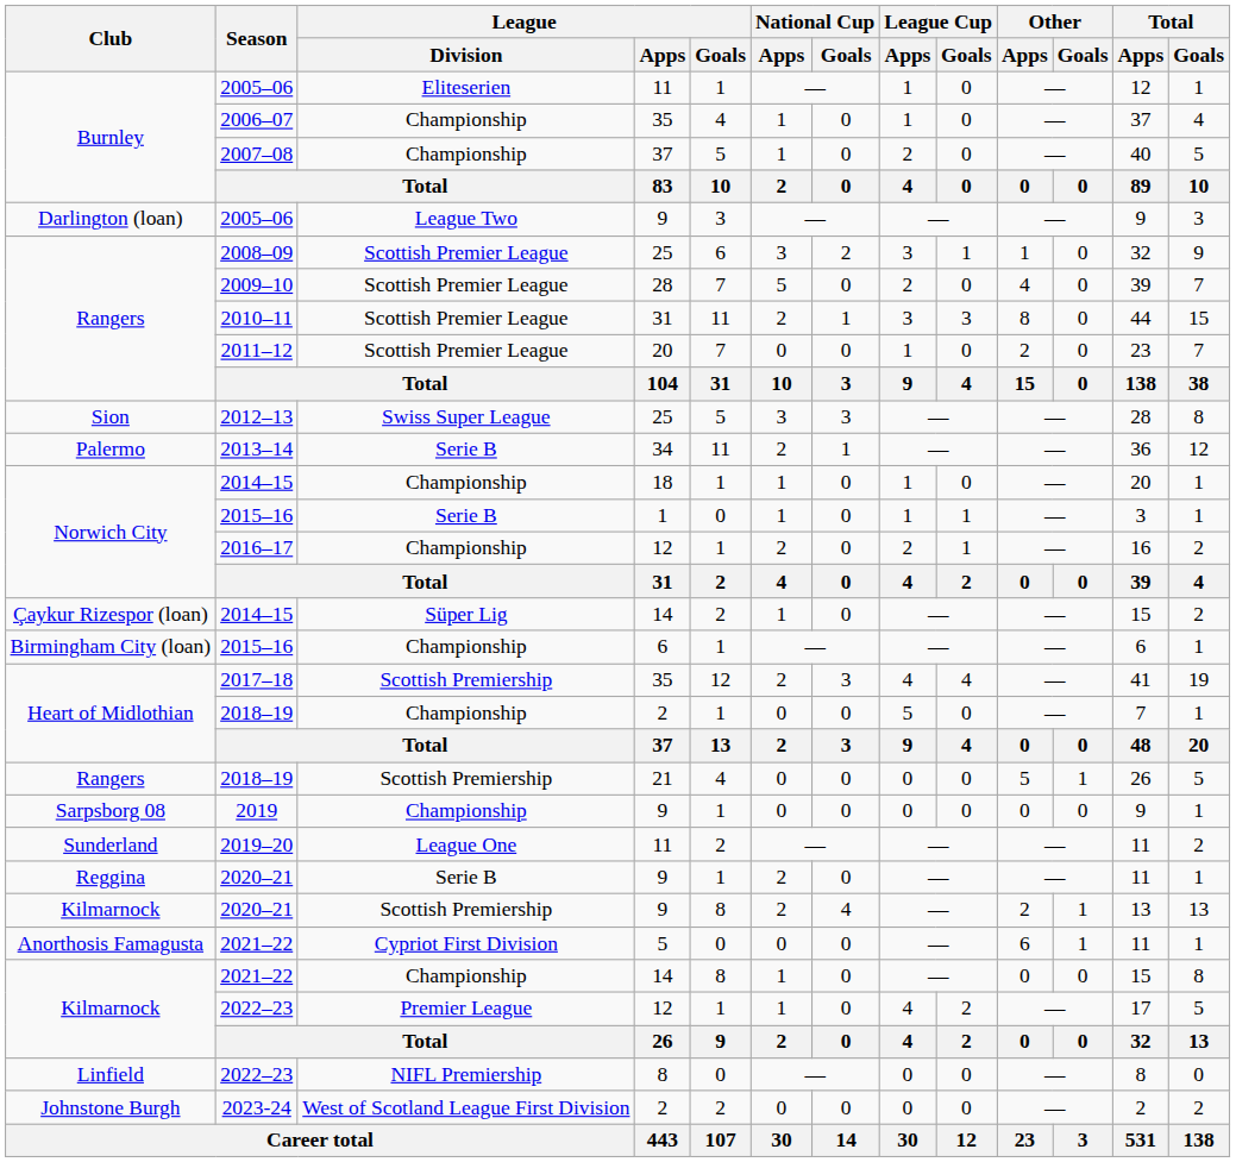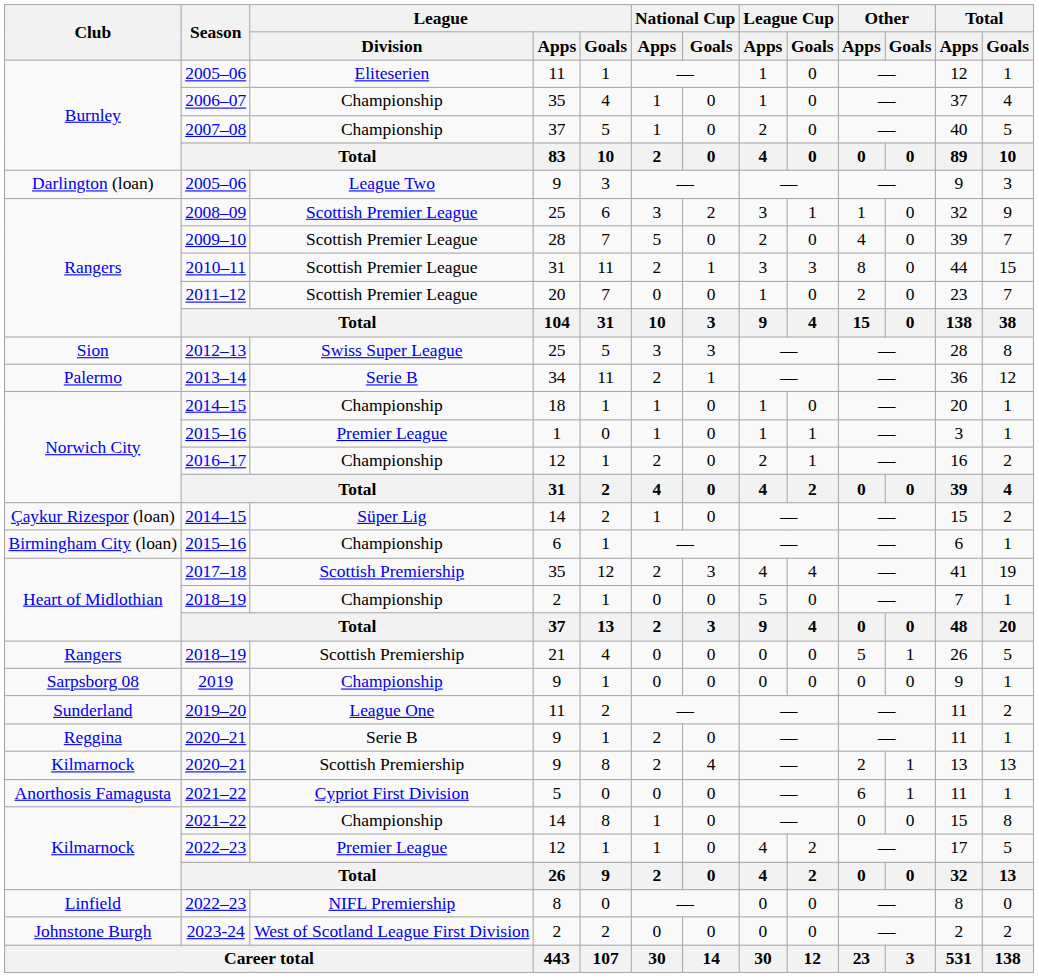 <table class=wikitable style="text-align:center;">
 <tr>
 <th rowspan="2">Club</th>
 <th rowspan="2">Season</th>
 <th colspan="3">League</th>
 <th colspan="2">National Cup</th>
 <th colspan="2">League Cup</th>
 <th colspan="2">Other</th>
 <th colspan="2">Total</th>
 </tr>
 <tr>
 <th>Division</th>
 <th>Apps</th>
 <th>Goals</th>
 <th>Apps</th>
 <th>Goals</th>
 <th>Apps</th>
 <th>Goals</th>
 <th>Apps</th>
 <th>Goals</th>
 <th>Apps</th>
 <th>Goals</th>
 </tr>
 <tr>
 <td rowspan=4><a href='#'>Burnley</a></td>
 <td><a href='#'>2005–06</a></td>
 <td><a href='#'>Eliteserien</a></td>
 <td>11</td>
 <td>1</td>
 <td colspan=2>—</td>
 <td>1</td>
 <td>0</td>
 <td colspan=2>—</td>
 <td>12</td>
 <td>1</td>
 </tr>
 <tr>
 <td><a href='#'>2006–07</a></td>
 <td>Championship</td>
 <td>35</td>
 <td>4</td>
 <td>1</td>
 <td>0</td>
 <td>1</td>
 <td>0</td>
 <td colspan=2>—</td>
 <td>37</td>
 <td>4</td>
 </tr>
 <tr>
 <td><a href='#'>2007–08</a></td>
 <td>Championship</td>
 <td>37</td>
 <td>5</td>
 <td>1</td>
 <td>0</td>
 <td>2</td>
 <td>0</td>
 <td colspan=2>—</td>
 <td>40</td>
 <td>5</td>
 </tr>
 <tr>
 <th colspan=2>Total</th>
 <th>83</th>
 <th>10</th>
 <th>2</th>
 <th>0</th>
 <th>4</th>
 <th>0</th>
 <th>0</th>
 <th>0</th>
 <th>89</th>
 <th>10</th>
 </tr>
 <tr>
 <td><a href='#'>Darlington</a> (loan)</td>
 <td><a href='#'>2005–06</a></td>
 <td><a href='#'>League Two</a></td>
 <td>9</td>
 <td>3</td>
 <td colspan=2>—</td>
 <td colspan=2>—</td>
 <td colspan=2>—</td>
 <td>9</td>
 <td>3</td>
 </tr>
 <tr>
 <td rowspan=5><a href='#'>Rangers</a></td>
 <td><a href='#'>2008–09</a></td>
 <td><a href='#'>Scottish Premier League</a></td>
 <td>25</td>
 <td>6</td>
 <td>3</td>
 <td>2</td>
 <td>3</td>
 <td>1</td>
 <td>1</td>
 <td>0</td>
 <td>32</td>
 <td>9</td>
 </tr>
 <tr>
 <td><a href='#'>2009–10</a></td>
 <td>Scottish Premier League</td>
 <td>28</td>
 <td>7</td>
 <td>5</td>
 <td>0</td>
 <td>2</td>
 <td>0</td>
 <td>4</td>
 <td>0</td>
 <td>39</td>
 <td>7</td>
 </tr>
 <tr>
 <td><a href='#'>2010–11</a></td>
 <td>Scottish Premier League</td>
 <td>31</td>
 <td>11</td>
 <td>2</td>
 <td>1</td>
 <td>3</td>
 <td>3</td>
 <td>8</td>
 <td>0</td>
 <td>44</td>
 <td>15</td>
 </tr>
 <tr>
 <td><a href='#'>2011–12</a></td>
 <td>Scottish Premier League</td>
 <td>20</td>
 <td>7</td>
 <td>0</td>
 <td>0</td>
 <td>1</td>
 <td>0</td>
 <td>2</td>
 <td>0</td>
 <td>23</td>
 <td>7</td>
 </tr>
 <tr>
 <th colspan=2>Total</th>
 <th>104</th>
 <th>31</th>
 <th>10</th>
 <th>3</th>
 <th>9</th>
 <th>4</th>
 <th>15</th>
 <th>0</th>
 <th>138</th>
 <th>38</th>
 </tr>
 <tr>
 <td><a href='#'>Sion</a></td>
 <td><a href='#'>2012–13</a></td>
 <td><a href='#'>Swiss Super League</a></td>
 <td>25</td>
 <td>5</td>
 <td>3</td>
 <td>3</td>
 <td colspan=2>—</td>
 <td colspan=2>—</td>
 <td>28</td>
 <td>8</td>
 </tr>
 <tr>
 <td><a href='#'>Palermo</a></td>
 <td><a href='#'>2013–14</a></td>
 <td><a href='#'>Serie B</a></td>
 <td>34</td>
 <td>11</td>
 <td>2</td>
 <td>1</td>
 <td colspan=2>—</td>
 <td colspan=2>—</td>
 <td>36</td>
 <td>12</td>
 </tr>
 <tr>
 <td rowspan=4><a href='#'>Norwich City</a></td>
 <td><a href='#'>2014–15</a></td>
 <td>Championship</td>
 <td>18</td>
 <td>1</td>
 <td>1</td>
 <td>0</td>
 <td>1</td>
 <td>0</td>
 <td colspan=2>—</td>
 <td>20</td>
 <td>1</td>
 </tr>
 <tr>
 <td><a href='#'>2015–16</a></td>
-<td><a href='#'>Serie B</a></td>
+<td><a href='#'>Premier League</a></td>
 <td>1</td>
 <td>0</td>
 <td>1</td>
 <td>0</td>
 <td>1</td>
 <td>1</td>
 <td colspan=2>—</td>
 <td>3</td>
 <td>1</td>
 </tr>
 <tr>
 <td><a href='#'>2016–17</a></td>
 <td>Championship</td>
 <td>12</td>
 <td>1</td>
 <td>2</td>
 <td>0</td>
 <td>2</td>
 <td>1</td>
 <td colspan=2>—</td>
 <td>16</td>
 <td>2</td>
 </tr>
 <tr>
 <th colspan=2>Total</th>
 <th>31</th>
 <th>2</th>
 <th>4</th>
 <th>0</th>
 <th>4</th>
 <th>2</th>
 <th>0</th>
 <th>0</th>
 <th>39</th>
 <th>4</th>
 </tr>
 <tr>
 <td><a href='#'>Çaykur Rizespor</a> (loan)</td>
 <td><a href='#'>2014–15</a></td>
 <td><a href='#'>Süper Lig</a></td>
 <td>14</td>
 <td>2</td>
 <td>1</td>
 <td>0</td>
 <td colspan=2>—</td>
 <td colspan=2>—</td>
 <td>15</td>
 <td>2</td>
 </tr>
 <tr>
 <td><a href='#'>Birmingham City</a> (loan)</td>
 <td><a href='#'>2015–16</a></td>
 <td>Championship</td>
 <td>6</td>
 <td>1</td>
 <td colspan=2>—</td>
 <td colspan=2>—</td>
 <td colspan=2>—</td>
 <td>6</td>
 <td>1</td>
 </tr>
 <tr>
 <td rowspan=3><a href='#'>Heart of Midlothian</a></td>
 <td><a href='#'>2017–18</a></td>
 <td><a href='#'>Scottish Premiership</a></td>
 <td>35</td>
 <td>12</td>
 <td>2</td>
 <td>3</td>
 <td>4</td>
 <td>4</td>
 <td colspan=2>—</td>
 <td>41</td>
 <td>19</td>
 </tr>
 <tr>
 <td><a href='#'>2018–19</a></td>
 <td>Championship</td>
 <td>2</td>
 <td>1</td>
 <td>0</td>
 <td>0</td>
 <td>5</td>
 <td>0</td>
 <td colspan=2>—</td>
 <td>7</td>
 <td>1</td>
 </tr>
 <tr>
 <th colspan=2>Total</th>
 <th>37</th>
 <th>13</th>
 <th>2</th>
 <th>3</th>
 <th>9</th>
 <th>4</th>
 <th>0</th>
 <th>0</th>
 <th>48</th>
 <th>20</th>
 </tr>
 <tr>
 <td><a href='#'>Rangers</a></td>
 <td><a href='#'>2018–19</a></td>
 <td>Scottish Premiership</td>
 <td>21</td>
 <td>4</td>
 <td>0</td>
 <td>0</td>
 <td>0</td>
 <td>0</td>
 <td>5</td>
 <td>1</td>
 <td>26</td>
 <td>5</td>
 </tr>
 <tr>
 <td><a href='#'>Sarpsborg 08</a></td>
 <td><a href='#'>2019</a></td>
 <td><a href='#'>Championship</a></td>
 <td>9</td>
 <td>1</td>
 <td>0</td>
 <td>0</td>
 <td>0</td>
 <td>0</td>
 <td>0</td>
 <td>0</td>
 <td>9</td>
 <td>1</td>
 </tr>
 <tr>
 <td><a href='#'>Sunderland</a></td>
 <td><a href='#'>2019–20</a></td>
 <td><a href='#'>League One</a></td>
 <td>11</td>
 <td>2</td>
 <td colspan=2>—</td>
 <td colspan=2>—</td>
 <td colspan=2>—</td>
 <td>11</td>
 <td>2</td>
 </tr>
 <tr>
 <td><a href='#'>Reggina</a></td>
 <td><a href='#'>2020–21</a></td>
 <td>Serie B</td>
 <td>9</td>
 <td>1</td>
 <td>2</td>
 <td>0</td>
 <td colspan=2>—</td>
 <td colspan=2>—</td>
 <td>11</td>
 <td>1</td>
 </tr>
 <tr>
 <td><a href='#'>Kilmarnock</a></td>
 <td><a href='#'>2020–21</a></td>
 <td>Scottish Premiership</td>
 <td>9</td>
 <td>8</td>
 <td>2</td>
 <td>4</td>
 <td colspan=2>—</td>
 <td>2</td>
 <td>1</td>
 <td>13</td>
 <td>13</td>
 </tr>
 <tr>
 <td><a href='#'>Anorthosis Famagusta</a></td>
 <td><a href='#'>2021–22</a></td>
 <td><a href='#'>Cypriot First Division</a></td>
 <td>5</td>
 <td>0</td>
 <td>0</td>
 <td>0</td>
 <td colspan=2>—</td>
 <td>6</td>
 <td>1</td>
 <td>11</td>
 <td>1</td>
 </tr>
 <tr>
 <td rowspan=3><a href='#'>Kilmarnock</a></td>
 <td><a href='#'>2021–22</a></td>
 <td>Championship</td>
 <td>14</td>
 <td>8</td>
 <td>1</td>
 <td>0</td>
 <td colspan="2">—</td>
 <td>0</td>
 <td>0</td>
 <td>15</td>
 <td>8</td>
 </tr>
 <tr>
 <td><a href='#'>2022–23</a></td>
 <td><a href='#'>Premier League</a></td>
 <td>12</td>
 <td>1</td>
 <td>1</td>
 <td>0</td>
 <td>4</td>
 <td>2</td>
 <td colspan="2">—</td>
 <td>17</td>
 <td>5</td>
 </tr>
 <tr>
 <th colspan=2>Total</th>
 <th>26</th>
 <th>9</th>
 <th>2</th>
 <th>0</th>
 <th>4</th>
 <th>2</th>
 <th>0</th>
 <th>0</th>
 <th>32</th>
 <th>13</th>
 </tr>
 <tr>
 <td><a href='#'>Linfield</a></td>
 <td><a href='#'>2022–23</a></td>
 <td><a href='#'>NIFL Premiership</a></td>
 <td>8</td>
 <td>0</td>
 <td colspan=2>—</td>
 <td>0</td>
 <td>0</td>
 <td colspan=2>—</td>
 <td>8</td>
 <td>0</td>
 </tr>
 <tr>
 <td><a href='#'>Johnstone Burgh</a></td>
 <td><a href='#'>2023-24</a></td>
 <td><a href='#'>West of Scotland League First Division</a></td>
 <td>2</td>
 <td>2</td>
 <td>0</td>
 <td>0</td>
 <td>0</td>
 <td>0</td>
 <td colspan=2>—</td>
 <td>2</td>
 <td>2</td>
 </tr>
 <tr>
 <th colspan=3>Career total</th>
 <th>443</th>
 <th>107</th>
 <th>30</th>
 <th>14</th>
 <th>30</th>
 <th>12</th>
 <th>23</th>
 <th>3</th>
 <th>531</th>
 <th>138</th>
 </tr>
 </table>
